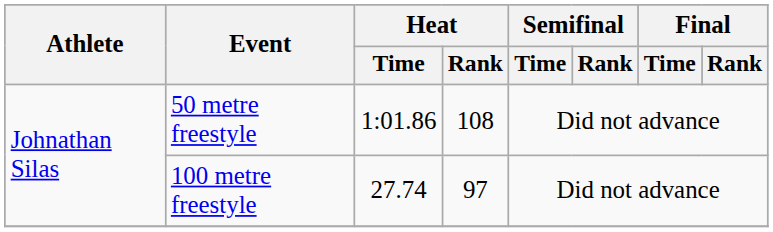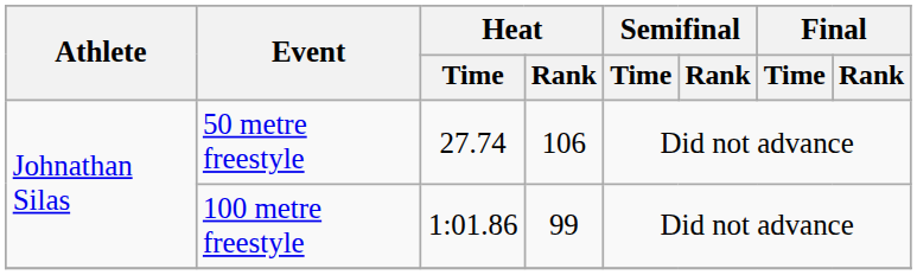 <table class="wikitable" style="text-align:center; font-size:90%; width:50%;">
 <tr>
 <th rowspan="2">Athlete</th>
 <th rowspan="2">Event</th>
 <th colspan="2">Heat</th>
 <th colspan="2">Semifinal</th>
 <th colspan="2">Final</th>
 </tr>
 <tr style="font-size:95%">
 <th>Time</th>
 <th>Rank</th>
 <th>Time</th>
 <th>Rank</th>
 <th>Time</th>
 <th>Rank</th>
 </tr>
 <tr>
 <td align=left rowspan=2><a href='#'>Johnathan Silas</a></td>
 <td align=left><a href='#'>50 metre freestyle</a></td>
-<td>1:01.86</td>
-<td>108</td>
+<td>27.74</td>
+<td>106</td>
 <td colspan=4>Did not advance</td>
 </tr>
 <tr>
 <td align=left><a href='#'>100 metre freestyle</a></td>
-<td>27.74</td>
-<td>97</td>
+<td>1:01.86</td>
+<td>99</td>
 <td colspan=4>Did not advance</td>
 </tr>
 <tr>
 </tr>
 </table>
